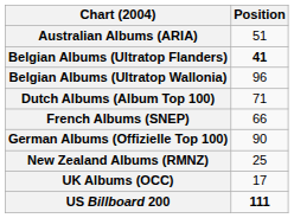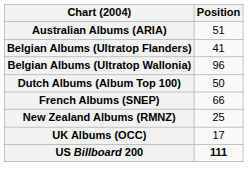 <table class="wikitable sortable plainrowheaders" style="text-align:center">
 <tr>
 <th scope="col">Chart (2004)</th>
 <th scope="col">Position</th>
 </tr>
 <tr>
 <th scope="row">Australian Albums (ARIA)</th>
 <td>51</td>
 </tr>
 <tr>
 <th scope="row">Belgian Albums (Ultratop Flanders)</th>
-<td><strong>41</strong></td>
+<td>41</td>
 </tr>
 <tr>
 <th scope="row">Belgian Albums (Ultratop Wallonia)</th>
 <td>96</td>
 </tr>
 <tr>
 <th scope="row">Dutch Albums (Album Top 100)</th>
-<td>71</td>
+<td>50</td>
 </tr>
 <tr>
 <th scope="row">French Albums (SNEP)</th>
 <td>66</td>
-</tr>
-<tr>
-<th scope="row">German Albums (Offizielle Top 100)</th>
-<td>90</td>
 </tr>
 <tr>
 <th scope="row">New Zealand Albums (RMNZ)</th>
 <td>25</td>
 </tr>
 <tr>
 <th scope="row">UK Albums (OCC)</th>
 <td>17</td>
 </tr>
 <tr>
 <th scope="row">US <em>Billboard</em> 200</th>
 <td><strong>111</strong></td>
 </tr>
 </table>
